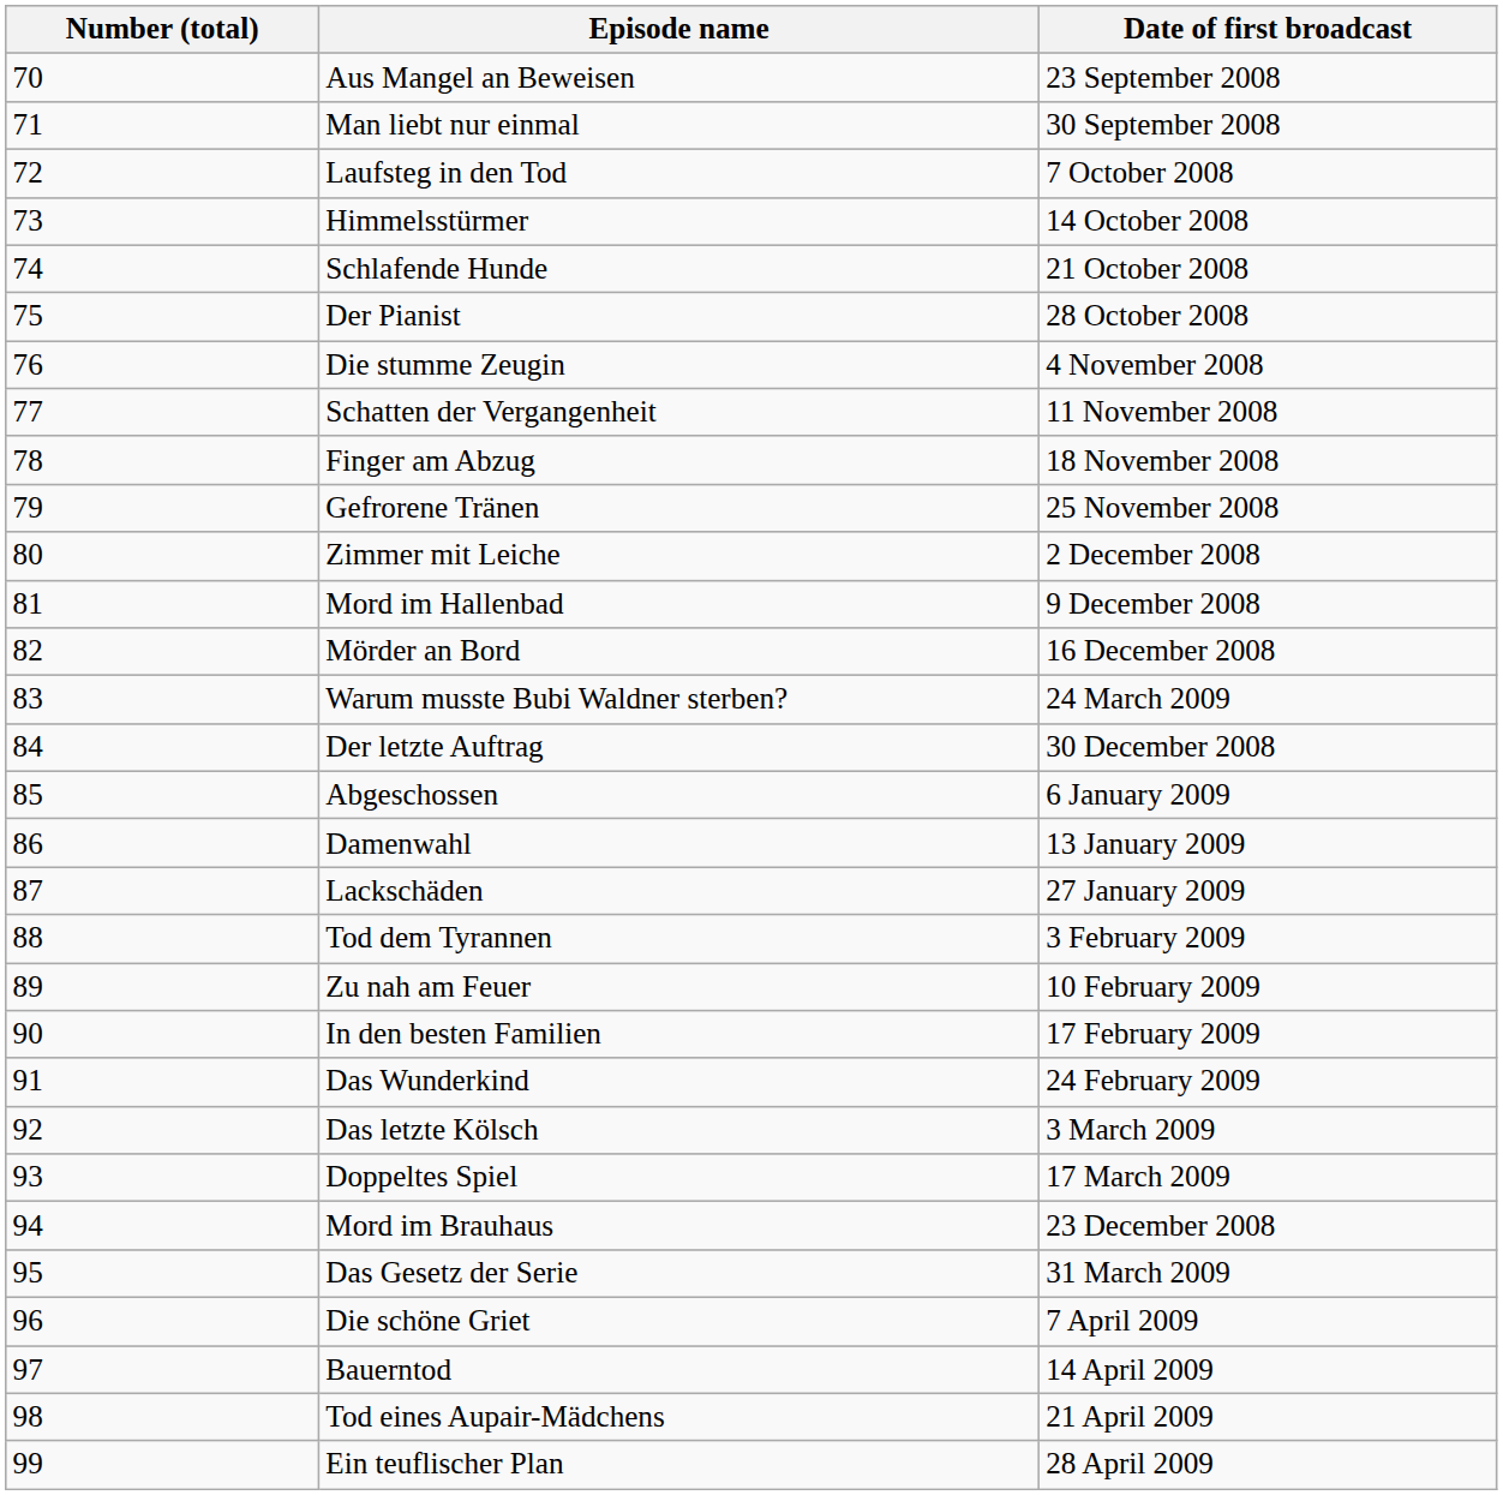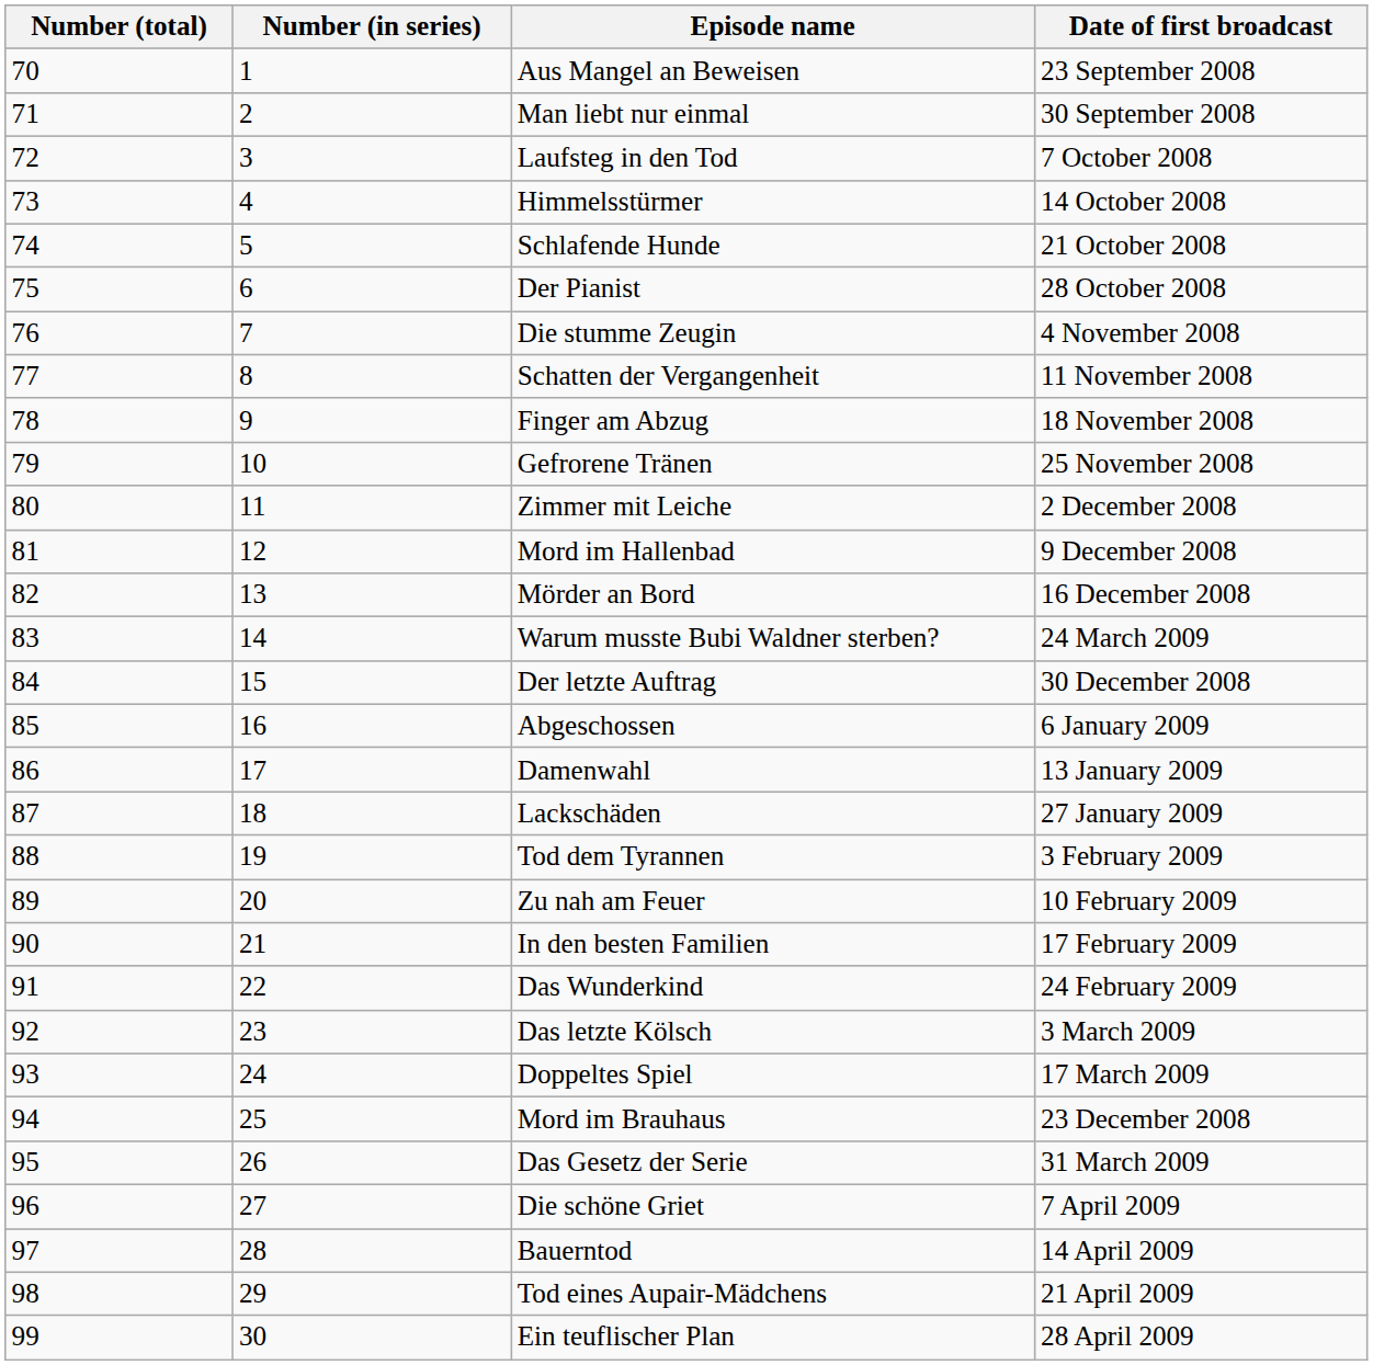 <table class="wikitable" width="50%">
 <tr class="hintergrundfarbe6">
 <th>Number (total)</th>
+<th>Number (in series)</th>
 <th>Episode name</th>
 <th>Date of first broadcast</th>
 </tr>
 <tr>
 <td>70</td>
+<td>1</td>
 <td>Aus Mangel an Beweisen</td>
 <td>23 September 2008</td>
 </tr>
 <tr>
 <td>71</td>
+<td>2</td>
 <td>Man liebt nur einmal</td>
 <td>30 September 2008</td>
 </tr>
 <tr>
 <td>72</td>
+<td>3</td>
 <td>Laufsteg in den Tod</td>
 <td>7 October 2008</td>
 </tr>
 <tr>
 <td>73</td>
+<td>4</td>
 <td>Himmelsstürmer</td>
 <td>14 October 2008</td>
 </tr>
 <tr>
 <td>74</td>
+<td>5</td>
 <td>Schlafende Hunde</td>
 <td>21 October 2008</td>
 </tr>
 <tr>
 <td>75</td>
+<td>6</td>
 <td>Der Pianist</td>
 <td>28 October 2008</td>
 </tr>
 <tr>
 <td>76</td>
+<td>7</td>
 <td>Die stumme Zeugin</td>
 <td>4 November 2008</td>
 </tr>
 <tr>
 <td>77</td>
+<td>8</td>
 <td>Schatten der Vergangenheit</td>
 <td>11 November 2008</td>
 </tr>
 <tr>
 <td>78</td>
+<td>9</td>
 <td>Finger am Abzug</td>
 <td>18 November 2008</td>
 </tr>
 <tr>
 <td>79</td>
+<td>10</td>
 <td>Gefrorene Tränen</td>
 <td>25 November 2008</td>
 </tr>
 <tr>
 <td>80</td>
+<td>11</td>
 <td>Zimmer mit Leiche</td>
 <td>2 December 2008</td>
 </tr>
 <tr>
 <td>81</td>
+<td>12</td>
 <td>Mord im Hallenbad</td>
 <td>9 December 2008</td>
 </tr>
 <tr>
 <td>82</td>
+<td>13</td>
 <td>Mörder an Bord</td>
 <td>16 December 2008</td>
 </tr>
 <tr>
 <td>83</td>
+<td>14</td>
 <td>Warum musste Bubi Waldner sterben?</td>
 <td>24 March 2009</td>
 </tr>
 <tr>
 <td>84</td>
+<td>15</td>
 <td>Der letzte Auftrag</td>
 <td>30 December 2008</td>
 </tr>
 <tr>
 <td>85</td>
+<td>16</td>
 <td>Abgeschossen</td>
 <td>6 January 2009</td>
 </tr>
 <tr>
 <td>86</td>
+<td>17</td>
 <td>Damenwahl</td>
 <td>13 January 2009</td>
 </tr>
 <tr>
 <td>87</td>
+<td>18</td>
 <td>Lackschäden</td>
 <td>27 January 2009</td>
 </tr>
 <tr>
 <td>88</td>
+<td>19</td>
 <td>Tod dem Tyrannen</td>
 <td>3 February 2009</td>
 </tr>
 <tr>
 <td>89</td>
+<td>20</td>
 <td>Zu nah am Feuer</td>
 <td>10 February 2009</td>
 </tr>
 <tr>
 <td>90</td>
+<td>21</td>
 <td>In den besten Familien</td>
 <td>17 February 2009</td>
 </tr>
 <tr>
 <td>91</td>
+<td>22</td>
 <td>Das Wunderkind</td>
 <td>24 February 2009</td>
 </tr>
 <tr>
 <td>92</td>
+<td>23</td>
 <td>Das letzte Kölsch</td>
 <td>3 March 2009</td>
 </tr>
 <tr>
 <td>93</td>
+<td>24</td>
 <td>Doppeltes Spiel</td>
 <td>17 March 2009</td>
 </tr>
 <tr>
 <td>94</td>
+<td>25</td>
 <td>Mord im Brauhaus</td>
 <td>23 December 2008</td>
 </tr>
 <tr>
 <td>95</td>
+<td>26</td>
 <td>Das Gesetz der Serie</td>
 <td>31 March 2009</td>
 </tr>
 <tr>
 <td>96</td>
+<td>27</td>
 <td>Die schöne Griet</td>
 <td>7 April 2009</td>
 </tr>
 <tr>
 <td>97</td>
+<td>28</td>
 <td>Bauerntod</td>
 <td>14 April 2009</td>
 </tr>
 <tr>
 <td>98</td>
+<td>29</td>
 <td>Tod eines Aupair-Mädchens</td>
 <td>21 April 2009</td>
 </tr>
 <tr>
 <td>99</td>
+<td>30</td>
 <td>Ein teuflischer Plan</td>
 <td>28 April 2009</td>
 </tr>
 </table>
